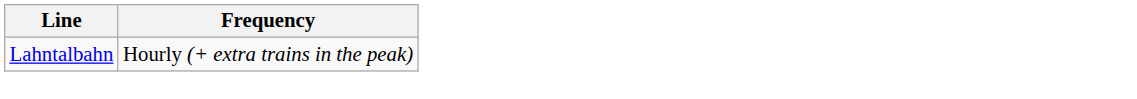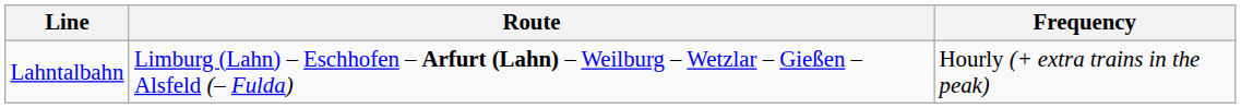 <table class="wikitable">
 <tr>
 <th>Line</th>
+<th>Route</th>
 <th>Frequency</th>
 </tr>
 <tr>
 <td> <a href='#'>Lahntalbahn</a></td>
+<td><a href='#'>Limburg (Lahn)</a> – <a href='#'>Eschhofen</a> – <strong>Arfurt (Lahn)</strong> – <a href='#'>Weilburg</a> – <a href='#'>Wetzlar</a> – <a href='#'>Gießen</a> – <a href='#'>Alsfeld</a> <em>(– <a href='#'>Fulda</a>)</em></td>
 <td>Hourly <em>(+ extra trains in the peak)</em></td>
 </tr>
 </table>
